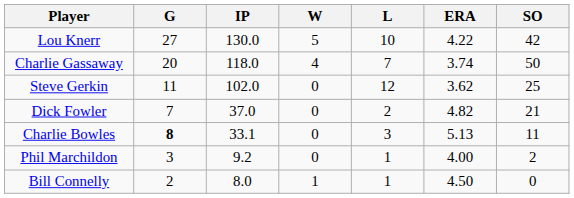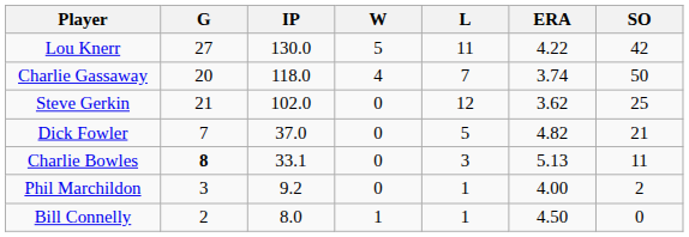 <table class="wikitable sortable">
 <tr>
 <th bgcolor="#DDDDFF" width="16%">Player</th>
 <th bgcolor="#DDDDFF" width="9%">G</th>
 <th bgcolor="#DDDDFF" width="9%">IP</th>
 <th bgcolor="#DDDDFF" width="9%">W</th>
 <th bgcolor="#DDDDFF" width="9%">L</th>
 <th bgcolor="#DDDDFF" width="9%">ERA</th>
 <th bgcolor="#DDDDFF" width="9%">SO</th>
 </tr>
 <tr align="center">
 <td><a href='#'>Lou Knerr</a></td>
 <td>27</td>
 <td>130.0</td>
 <td>5</td>
-<td>10</td>
+<td>11</td>
 <td>4.22</td>
 <td>42</td>
 </tr>
 <tr align=center>
 <td><a href='#'>Charlie Gassaway</a></td>
 <td>20</td>
 <td>118.0</td>
 <td>4</td>
 <td>7</td>
 <td>3.74</td>
 <td>50</td>
 </tr>
 <tr align=center>
 <td><a href='#'>Steve Gerkin</a></td>
-<td>11</td>
+<td>21</td>
 <td>102.0</td>
 <td>0</td>
 <td>12</td>
 <td>3.62</td>
 <td>25</td>
 </tr>
 <tr align=center>
 <td><a href='#'>Dick Fowler</a></td>
 <td>7</td>
 <td>37.0</td>
 <td>0</td>
-<td>2</td>
+<td>5</td>
 <td>4.82</td>
 <td>21</td>
 </tr>
 <tr align=center>
 <td><a href='#'>Charlie Bowles</a></td>
 <td><strong>8</strong></td>
 <td>33.1</td>
 <td>0</td>
 <td>3</td>
 <td>5.13</td>
 <td>11</td>
 </tr>
 <tr align=center>
 <td><a href='#'>Phil Marchildon</a></td>
 <td>3</td>
 <td>9.2</td>
 <td>0</td>
 <td>1</td>
 <td>4.00</td>
 <td>2</td>
 </tr>
 <tr align=center>
 <td><a href='#'>Bill Connelly</a></td>
 <td>2</td>
 <td>8.0</td>
 <td>1</td>
 <td>1</td>
 <td>4.50</td>
 <td>0</td>
 </tr>
 </table>
